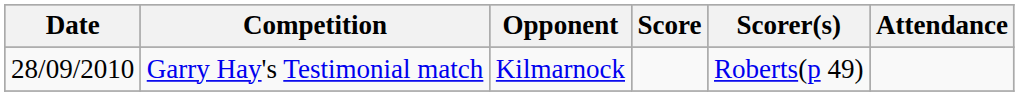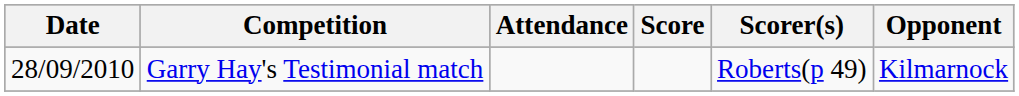 <table class="wikitable">
 <tr>
 <th>Date</th>
 <th>Competition</th>
-<th>Opponent</th>
+<th>Attendance</th>
 <th>Score</th>
 <th>Scorer(s)</th>
-<th>Attendance</th>
+<th>Opponent</th>
 </tr>
 <tr>
 <td>28/09/2010</td>
 <td><a href='#'>Garry Hay</a>'s <a href='#'>Testimonial match</a></td>
-<td><a href='#'>Kilmarnock</a></td>
+<td></td>
 <td></td>
 <td><a href='#'>Roberts</a>(<a href='#'>p</a> 49)</td>
-<td></td>
+<td><a href='#'>Kilmarnock</a></td>
 </tr>
 </table>
